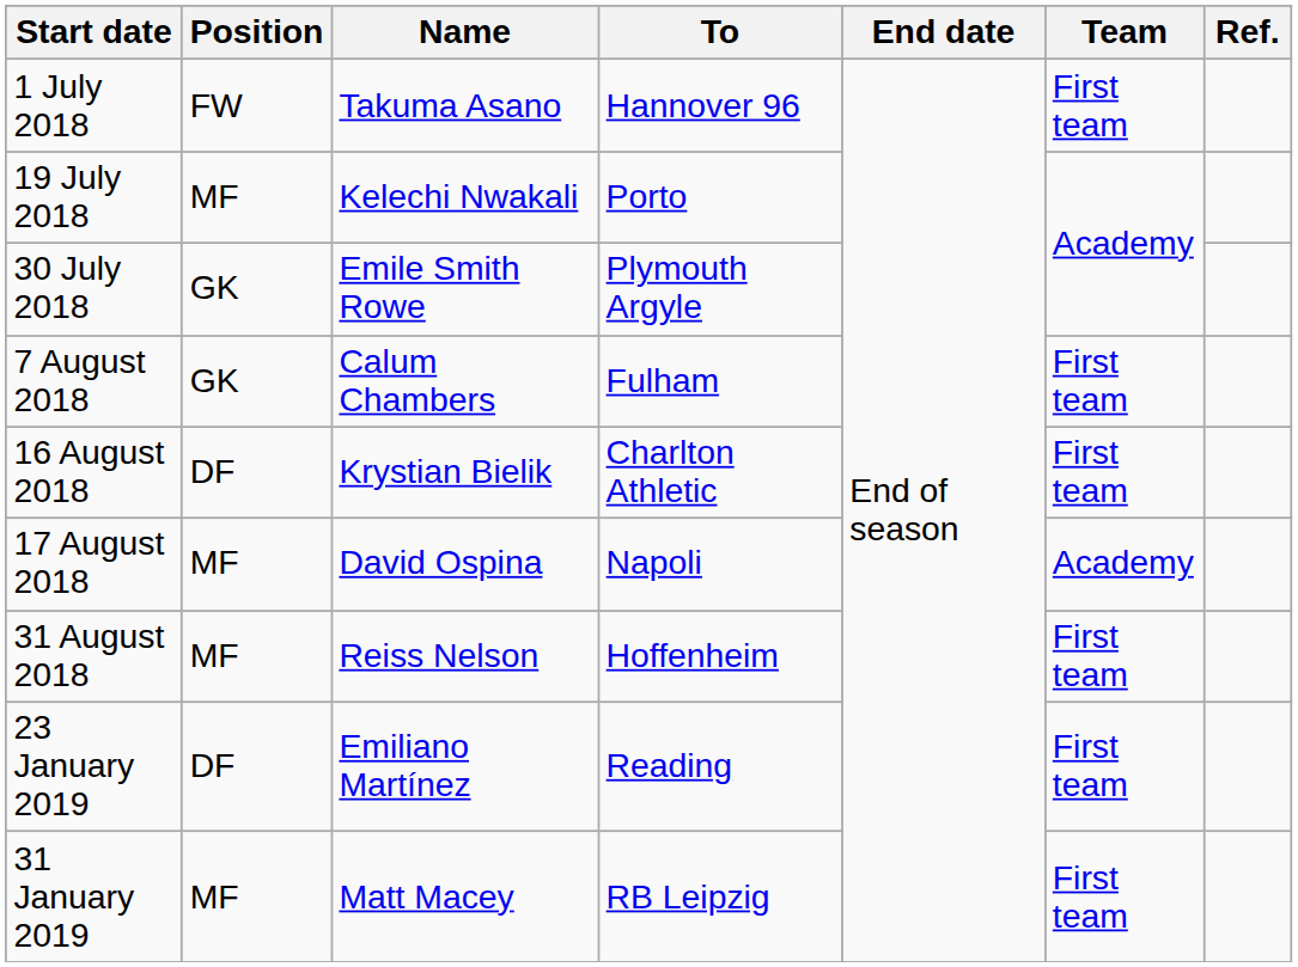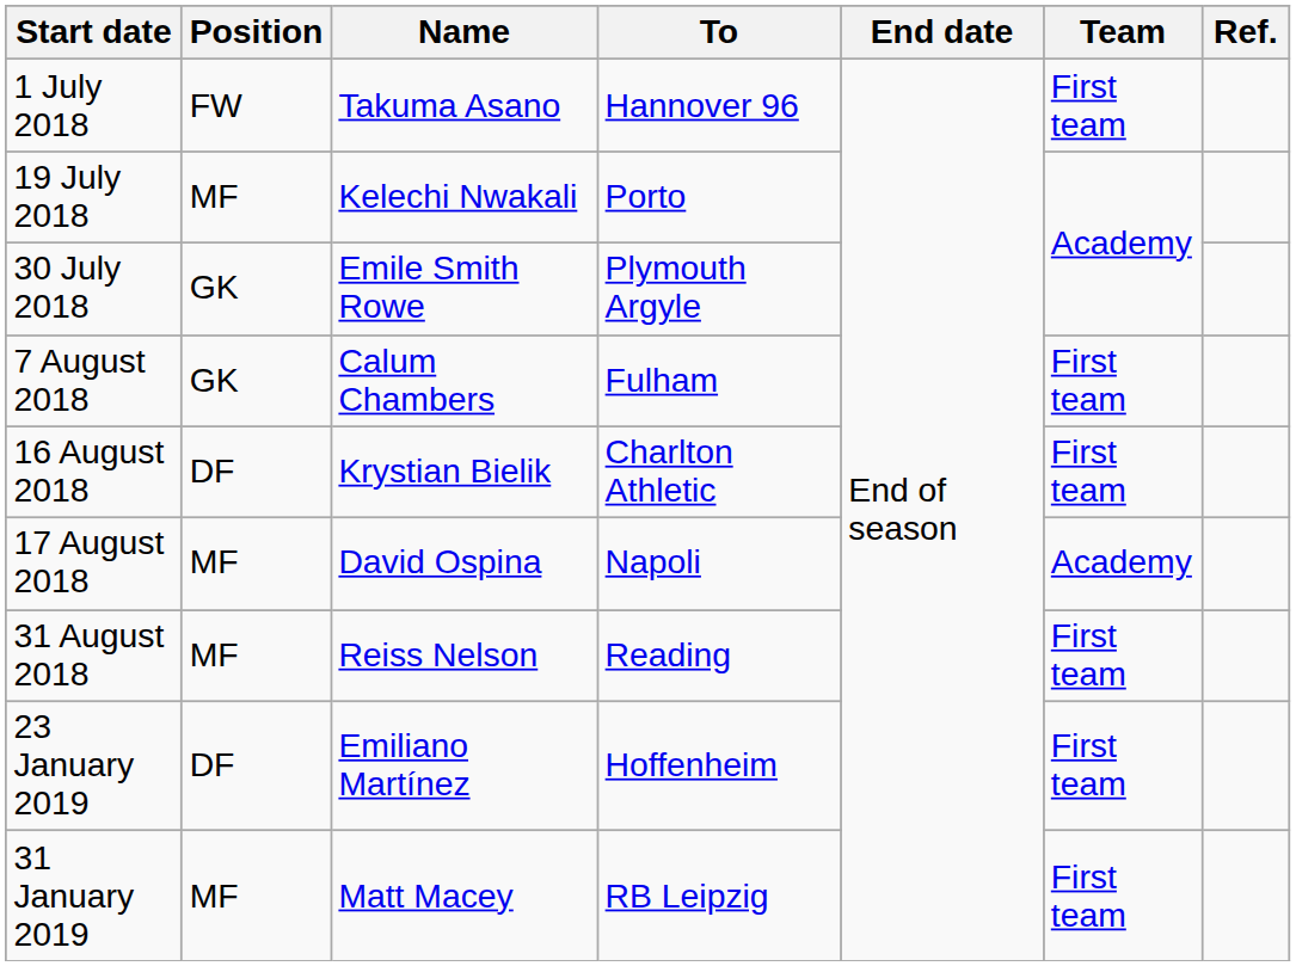 <table class="wikitable">
 <tr>
 <th style="width:110px">Start date</th>
 <th style="width:50px">Position</th>
 <th style="width:200px">Name</th>
 <th style="width:155px;">To</th>
 <th style="width:155px;">End date</th>
 <th style="width:70px">Team</th>
 <th style="width:40px">Ref.</th>
 </tr>
 <tr>
 <td>1 July 2018</td>
 <td>FW</td>
 <td> <a href='#'>Takuma Asano</a></td>
 <td> <a href='#'>Hannover 96</a></td>
 <td rowspan=9>End of season</td>
 <td><a href='#'>First team</a></td>
 <td></td>
 </tr>
 <tr>
 <td>19 July 2018</td>
 <td>MF</td>
 <td> <a href='#'>Kelechi Nwakali</a></td>
 <td> <a href='#'>Porto</a></td>
 <td rowspan="2"><a href='#'>Academy</a></td>
 <td></td>
 </tr>
 <tr>
 <td>30 July 2018</td>
 <td>GK</td>
 <td> <a href='#'>Emile Smith Rowe</a></td>
 <td> <a href='#'>Plymouth Argyle</a></td>
 <td></td>
 </tr>
 <tr>
 <td>7 August 2018</td>
 <td>GK</td>
 <td> <a href='#'>Calum Chambers</a></td>
 <td> <a href='#'>Fulham</a></td>
 <td><a href='#'>First team</a></td>
 <td></td>
 </tr>
 <tr>
 <td>16 August 2018</td>
 <td>DF</td>
 <td> <a href='#'>Krystian Bielik</a></td>
 <td> <a href='#'>Charlton Athletic</a></td>
 <td><a href='#'>First team</a></td>
 <td></td>
 </tr>
 <tr>
 <td>17 August 2018</td>
 <td>MF</td>
 <td> <a href='#'>David Ospina</a></td>
 <td> <a href='#'>Napoli</a></td>
 <td><a href='#'>Academy</a></td>
 <td></td>
 </tr>
 <tr>
 <td>31 August 2018</td>
 <td>MF</td>
 <td> <a href='#'>Reiss Nelson</a></td>
-<td> <a href='#'>Hoffenheim</a></td>
+<td> <a href='#'>Reading</a></td>
 <td><a href='#'>First team</a></td>
 <td></td>
 </tr>
 <tr>
 <td>23 January 2019</td>
 <td>DF</td>
 <td> <a href='#'>Emiliano Martínez</a></td>
-<td> <a href='#'>Reading</a></td>
+<td> <a href='#'>Hoffenheim</a></td>
 <td><a href='#'>First team</a></td>
 <td></td>
 </tr>
 <tr>
 <td>31 January 2019</td>
 <td>MF</td>
 <td> <a href='#'>Matt Macey</a></td>
 <td> <a href='#'>RB Leipzig</a></td>
 <td><a href='#'>First team</a></td>
 <td></td>
 </tr>
 </table>
